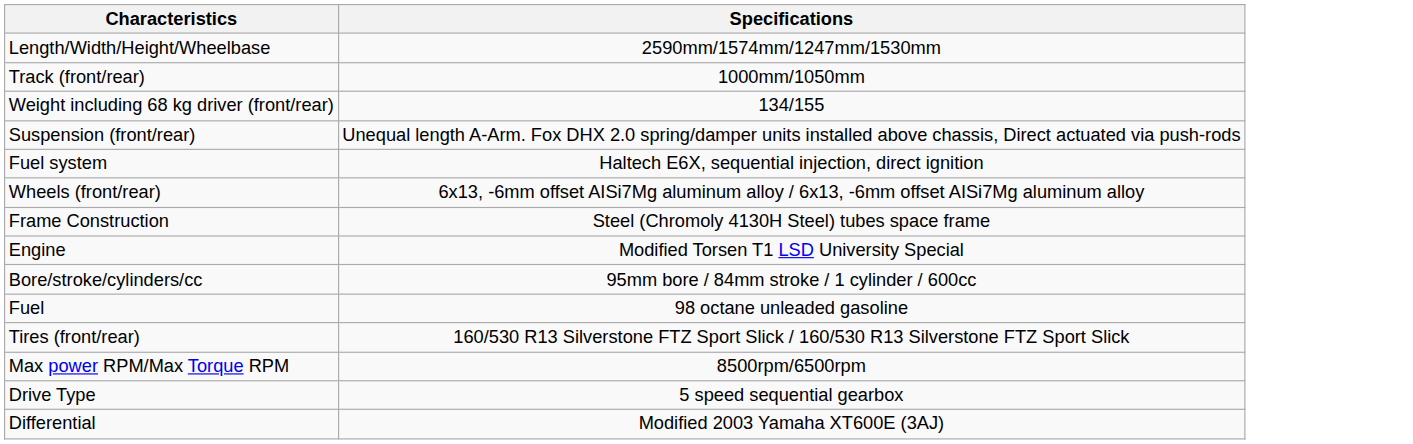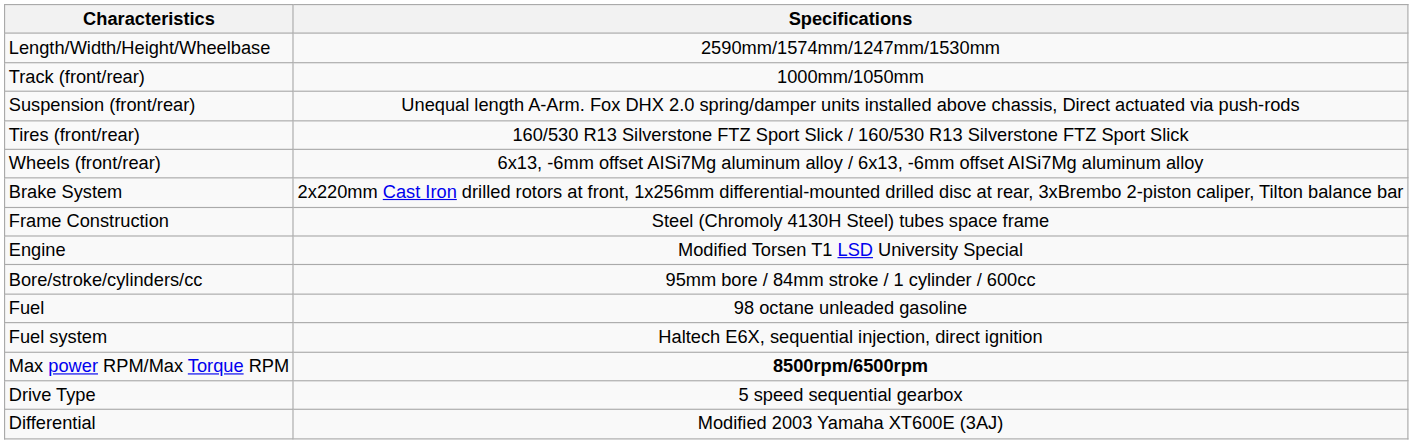 <table class="wikitable">
 <tr>
 <th>Characteristics</th>
 <th>Specifications</th>
 </tr>
 <tr>
 <td>Length/Width/Height/Wheelbase</td>
 <td style="text-align:center;">2590mm/1574mm/1247mm/1530mm</td>
 </tr>
 <tr>
 <td>Track (front/rear)</td>
 <td style="text-align:center;">1000mm/1050mm</td>
 </tr>
 <tr>
-<td>Weight including 68 kg driver (front/rear)</td>
-<td style="text-align:center;">134/155</td>
-</tr>
-<tr>
 <td>Suspension (front/rear)</td>
 <td style="text-align:center;">Unequal length A-Arm.  Fox DHX 2.0 spring/damper units installed above chassis, Direct actuated via push-rods</td>
 </tr>
 <tr>
-<td>Fuel system</td>
-<td style="text-align:center;">Haltech E6X, sequential injection, direct ignition</td>
+<td>Tires (front/rear)</td>
+<td style="text-align:center;">160/530 R13 Silverstone FTZ Sport Slick  / 160/530 R13 Silverstone FTZ Sport Slick</td>
 </tr>
 <tr>
 <td>Wheels (front/rear)</td>
 <td style="text-align:center;">6x13, -6mm offset AISi7Mg aluminum alloy / 6x13, -6mm offset AISi7Mg aluminum alloy</td>
+</tr>
+<tr>
+<td>Brake System</td>
+<td style="text-align:center;">2x220mm <a href='#'>Cast Iron</a> drilled rotors at front, 1x256mm differential-mounted drilled disc at rear, 3xBrembo 2-piston caliper, Tilton balance bar</td>
 </tr>
 <tr>
 <td>Frame Construction</td>
 <td style="text-align:center;">Steel (Chromoly 4130H Steel) tubes space frame</td>
 </tr>
 <tr>
 <td>Engine</td>
 <td style="text-align:center;">Modified Torsen T1 <a href='#'>LSD</a> University Special</td>
 </tr>
 <tr>
 <td>Bore/stroke/cylinders/cc</td>
 <td style="text-align:center;">95mm bore / 84mm stroke / 1 cylinder / 600cc</td>
 </tr>
 <tr>
 <td>Fuel</td>
 <td style="text-align:center;">98 octane unleaded gasoline</td>
 </tr>
 <tr>
-<td>Tires (front/rear)</td>
-<td style="text-align:center;">160/530 R13 Silverstone FTZ Sport Slick  / 160/530 R13 Silverstone FTZ Sport Slick</td>
+<td>Fuel system</td>
+<td style="text-align:center;">Haltech E6X, sequential injection, direct ignition</td>
 </tr>
 <tr>
 <td>Max <a href='#'>power</a> RPM/Max <a href='#'>Torque</a> RPM</td>
-<td style="text-align:center;">8500rpm/6500rpm</td>
+<td style="text-align:center;"><strong>8500rpm/6500rpm</strong></td>
 </tr>
 <tr>
 <td>Drive Type</td>
 <td style="text-align:center;">5 speed sequential gearbox</td>
 </tr>
 <tr>
 <td>Differential</td>
 <td style="text-align:center;">Modified 2003 Yamaha XT600E (3AJ)</td>
 </tr>
 </table>
